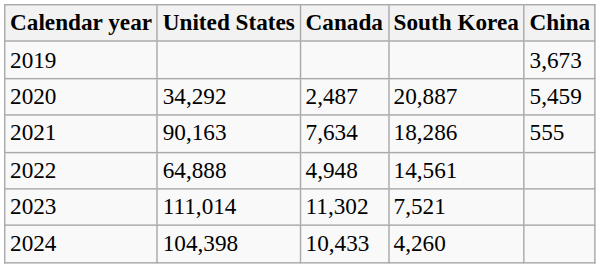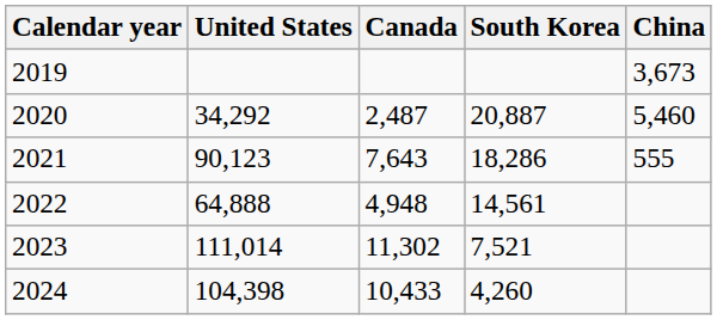 <table class="wikitable">
 <tr>
 <th>Calendar year</th>
 <th>United States</th>
 <th>Canada</th>
 <th>South Korea</th>
 <th>China</th>
 </tr>
 <tr>
 <td>2019</td>
 <td></td>
 <td></td>
 <td></td>
 <td>3,673</td>
 </tr>
 <tr>
 <td>2020</td>
 <td>34,292</td>
 <td>2,487</td>
 <td>20,887</td>
-<td>5,459</td>
+<td>5,460</td>
 </tr>
 <tr>
 <td>2021</td>
-<td>90,163</td>
-<td>7,634</td>
+<td>90,123</td>
+<td>7,643</td>
 <td>18,286</td>
 <td>555</td>
 </tr>
 <tr>
 <td>2022</td>
 <td>64,888</td>
 <td>4,948</td>
 <td>14,561</td>
 <td></td>
 </tr>
 <tr>
 <td>2023</td>
 <td>111,014</td>
 <td>11,302</td>
 <td>7,521</td>
 <td></td>
 </tr>
 <tr>
 <td>2024</td>
 <td>104,398</td>
 <td>10,433</td>
 <td>4,260</td>
 </tr>
 </table>
